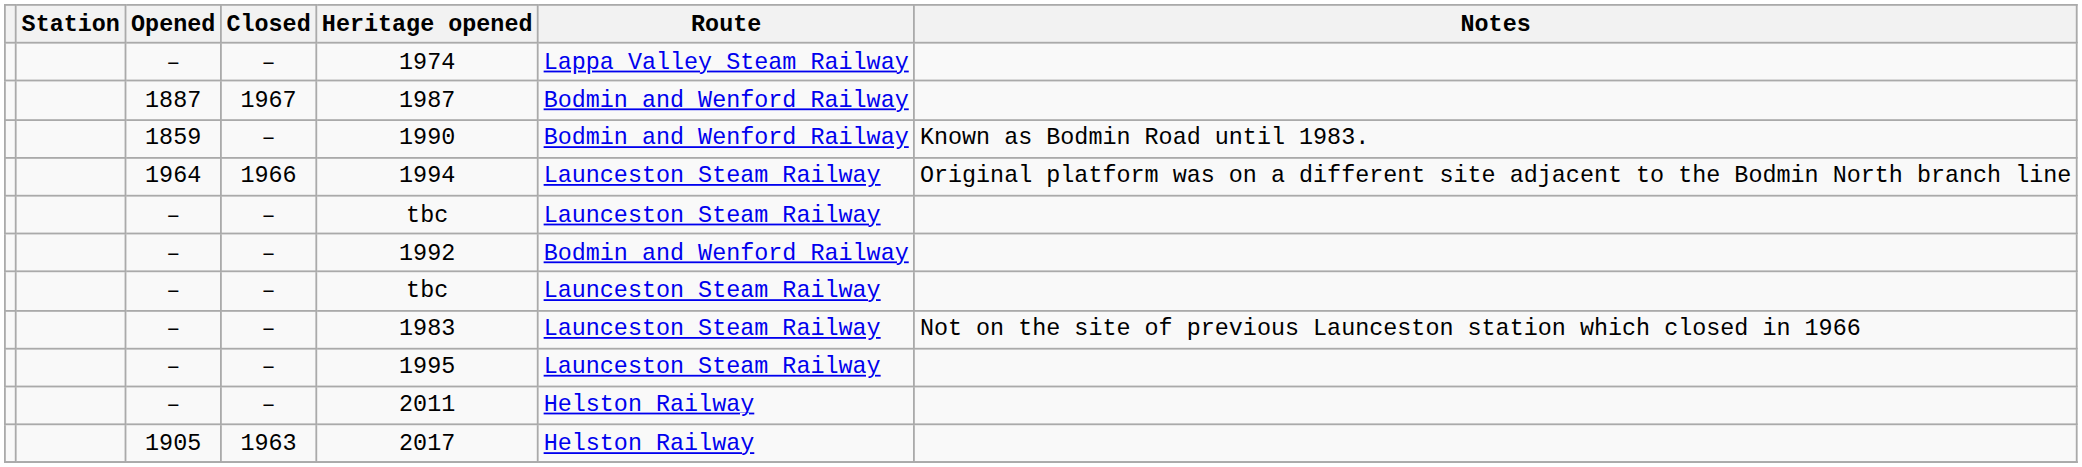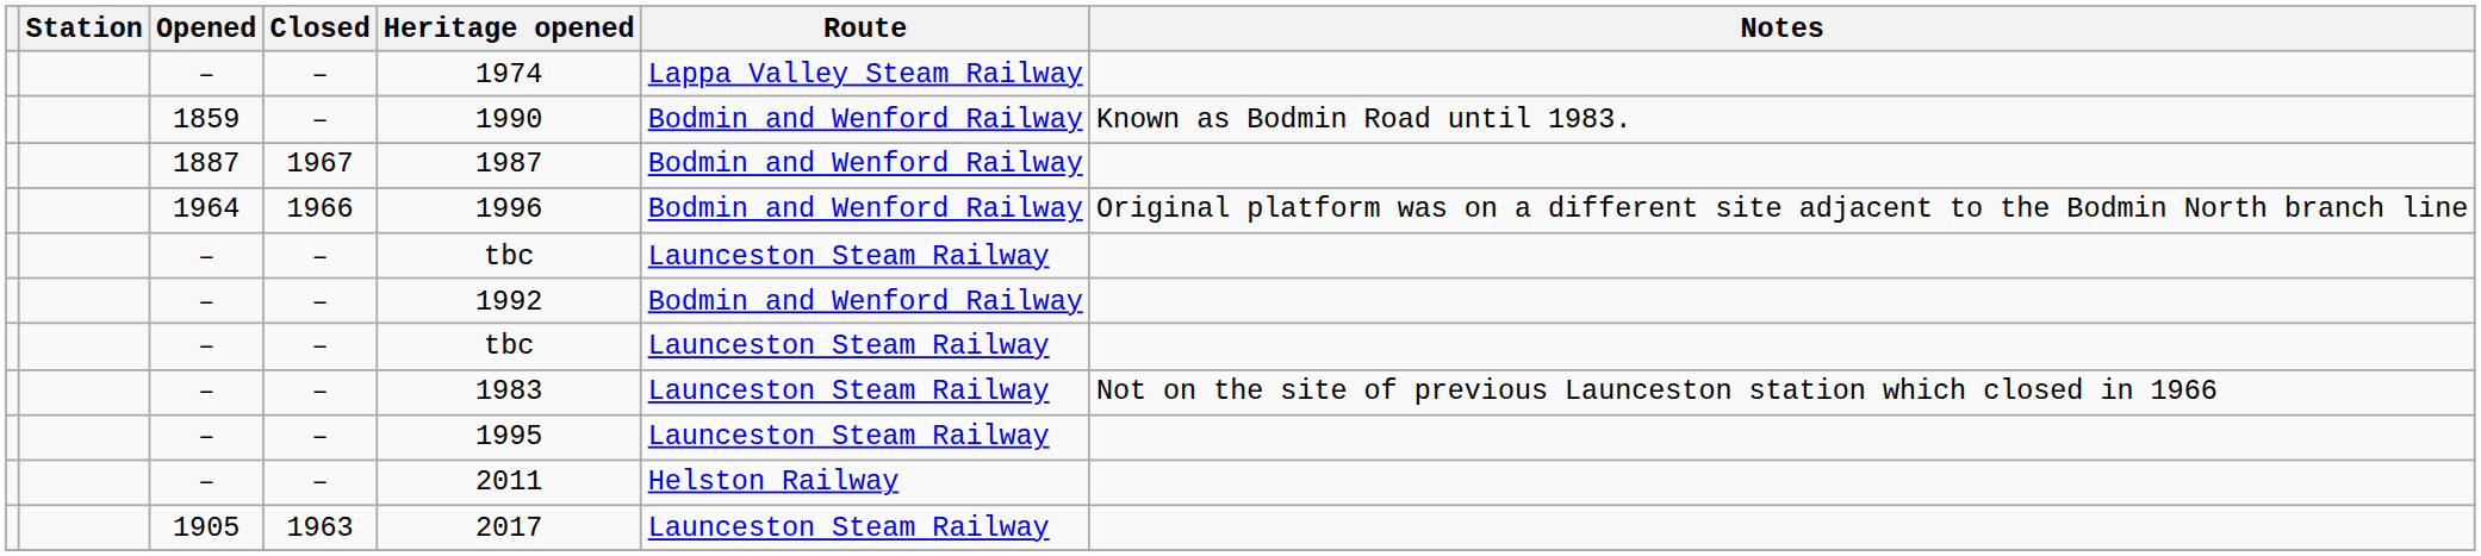 <table class="wikitable sortable" align=centre>
 <tr>
 <th class="unsortable"></th>
 <th>Station</th>
 <th>Opened</th>
 <th>Closed</th>
 <th>Heritage opened</th>
 <th>Route</th>
 <th class="unsortable">Notes</th>
 </tr>
 <tr>
 <td></td>
 <td></td>
 <td align=center>–</td>
 <td align=center>–</td>
 <td align=center>1974</td>
 <td><a href='#'>Lappa&nbsp;Valley&nbsp;Steam&nbsp;Railway</a></td>
 </tr>
 <tr>
 <td></td>
 <td></td>
+<td align=center>1859</td>
+<td align=center>–</td>
+<td align=center>1990</td>
+<td><a href='#'>Bodmin and Wenford Railway</a></td>
+<td>Known as Bodmin Road until 1983.</td>
+</tr>
+<tr>
+<td></td>
+<td></td>
 <td align=center>1887</td>
 <td align=center>1967</td>
 <td align=center>1987</td>
 <td><a href='#'>Bodmin and Wenford Railway</a></td>
 <td></td>
 </tr>
 <tr>
 <td></td>
 <td></td>
-<td align=center>1859</td>
-<td align=center>–</td>
-<td align=center>1990</td>
-<td><a href='#'>Bodmin and Wenford Railway</a></td>
-<td>Known as Bodmin Road until 1983.</td>
-</tr>
-<tr>
-<td></td>
-<td></td>
 <td align=center>1964</td>
 <td align=center>1966</td>
-<td align=center>1994</td>
-<td><a href='#'>Launceston Steam Railway</a></td>
+<td align=center>1996</td>
+<td><a href='#'>Bodmin and Wenford Railway</a></td>
 <td>Original platform was on a different site adjacent to the Bodmin North branch line</td>
 </tr>
 <tr>
 <td></td>
 <td></td>
 <td align=center>–</td>
 <td align=center>–</td>
 <td align=center>tbc</td>
 <td><a href='#'>Launceston Steam Railway</a></td>
 <td></td>
 </tr>
 <tr>
 <td></td>
 <td></td>
 <td align=center>–</td>
 <td align=center>–</td>
 <td align=center>1992</td>
 <td><a href='#'>Bodmin and Wenford Railway</a></td>
 <td></td>
 </tr>
 <tr>
 <td></td>
 <td></td>
 <td align=center>–</td>
 <td align=center>–</td>
 <td align=center>tbc</td>
 <td><a href='#'>Launceston Steam Railway</a></td>
 <td></td>
 </tr>
 <tr>
 <td></td>
 <td></td>
 <td align=center>–</td>
 <td align=center>–</td>
 <td align=center>1983</td>
 <td><a href='#'>Launceston Steam Railway</a></td>
 <td>Not on the site of previous Launceston station which closed in 1966</td>
 </tr>
 <tr>
 <td></td>
 <td></td>
 <td align=center>–</td>
 <td align=center>–</td>
 <td align=center>1995</td>
 <td><a href='#'>Launceston Steam Railway</a></td>
 <td></td>
 </tr>
 <tr>
 <td></td>
 <td></td>
 <td align=center>–</td>
 <td align=center>–</td>
 <td align=center>2011</td>
 <td><a href='#'>Helston Railway</a></td>
 <td></td>
 </tr>
 <tr>
 <td></td>
 <td></td>
 <td align=center>1905</td>
 <td align=center>1963</td>
 <td align=center>2017</td>
-<td><a href='#'>Helston Railway</a></td>
+<td><a href='#'>Launceston Steam Railway</a></td>
 <td></td>
 </tr>
 <tr>
 </tr>
 </table>
